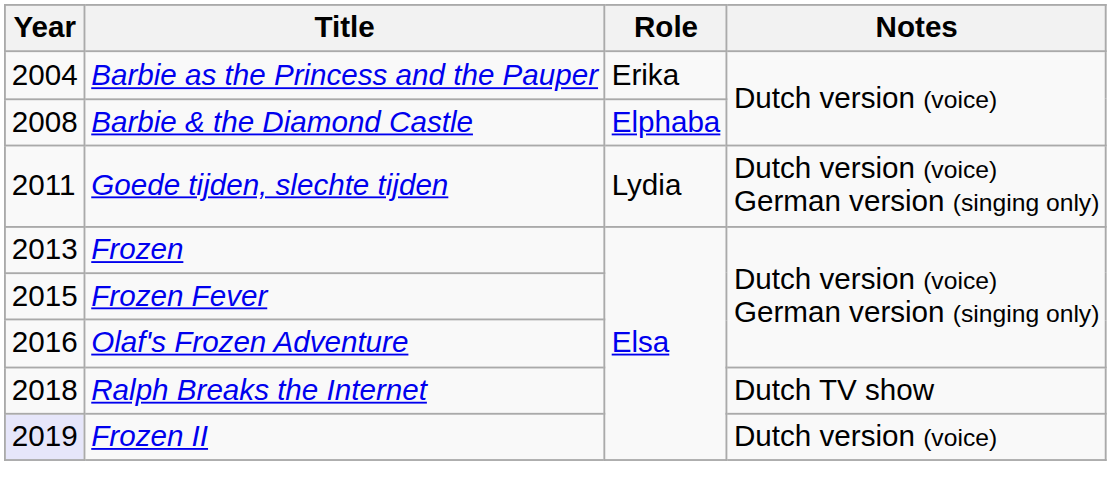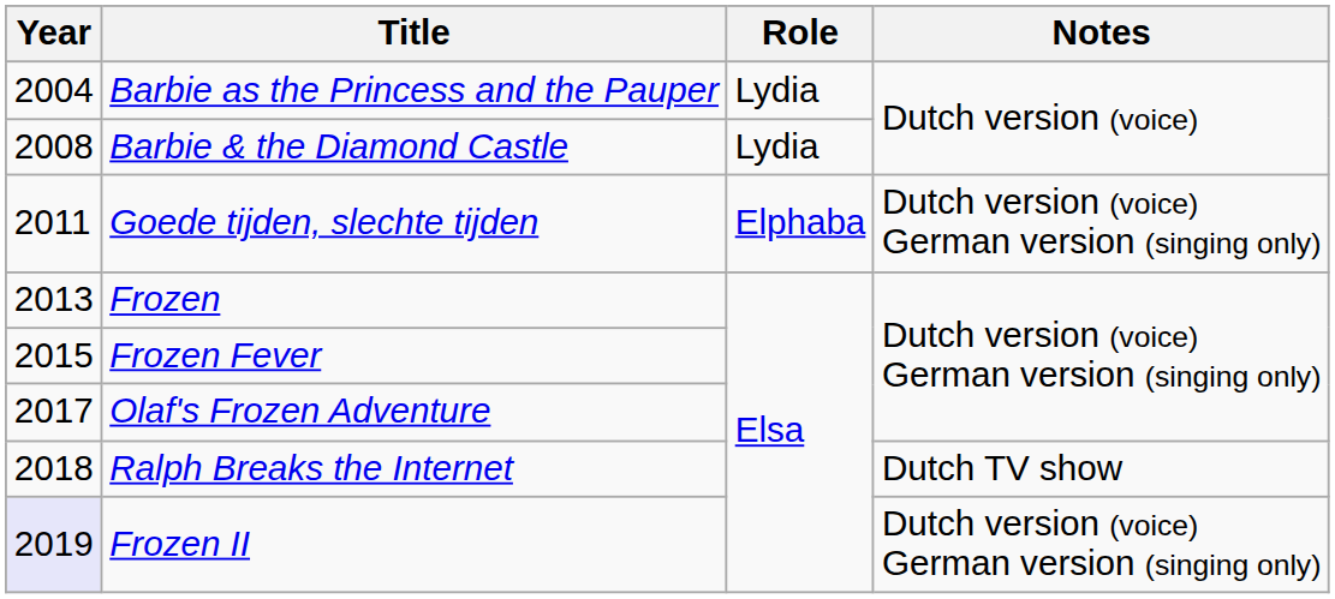 <table class="wikitable">
 <tr>
 <th>Year</th>
 <th>Title</th>
 <th>Role</th>
 <th>Notes</th>
 </tr>
 <tr>
 <td>2004</td>
 <td><em><a href='#'>Barbie as the Princess and the Pauper</a></em></td>
-<td>Erika</td>
+<td>Lydia</td>
 <td rowspan="2">Dutch version <small>(voice)</small></td>
 </tr>
 <tr>
 <td>2008</td>
 <td><em><a href='#'>Barbie & the Diamond Castle</a></em></td>
-<td><a href='#'>Elphaba</a></td>
+<td>Lydia</td>
 </tr>
 <tr>
 <td>2011</td>
 <td><em><a href='#'>Goede tijden, slechte tijden</a></em></td>
-<td>Lydia</td>
+<td><a href='#'>Elphaba</a></td>
 <td>Dutch version <small>(voice)</small><br>German version <small>(singing only)</small></td>
 </tr>
 <tr>
 <td>2013</td>
 <td><em><a href='#'>Frozen</a></em></td>
 <td rowspan="5"><a href='#'>Elsa</a></td>
 <td rowspan="3">Dutch version <small>(voice)</small><br>German version <small>(singing only)</small></td>
 </tr>
 <tr>
 <td>2015</td>
 <td><em><a href='#'>Frozen Fever</a></em></td>
 </tr>
 <tr>
-<td>2016</td>
+<td>2017</td>
 <td><em><a href='#'>Olaf's Frozen Adventure</a></em></td>
 </tr>
 <tr>
 <td>2018</td>
 <td><em><a href='#'>Ralph Breaks the Internet</a></em></td>
 <td>Dutch TV show</td>
 </tr>
 <tr>
 <td style="background: lavender;">2019</td>
 <td><em><a href='#'>Frozen II</a></em></td>
-<td>Dutch version <small>(voice)</small></td>
+<td>Dutch version <small>(voice)</small><br>German version <small>(singing only)</small></td>
 </tr>
 </table>
